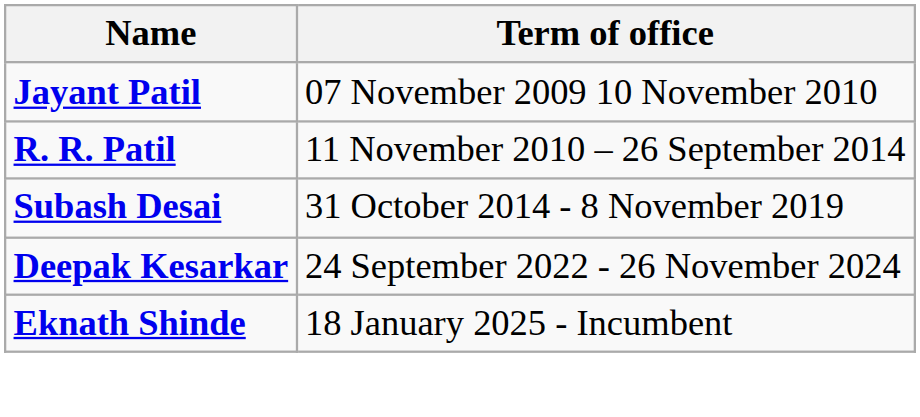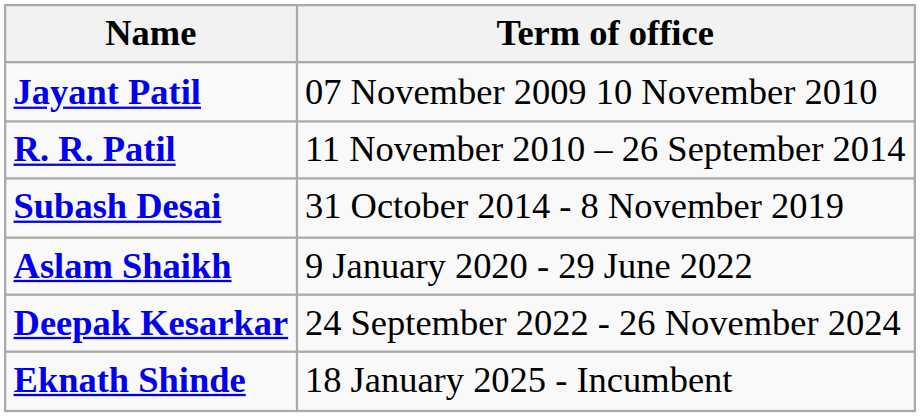 <table class="wikitable">
 <tr>
 <th>Name</th>
 <th>Term of office</th>
 </tr>
 <tr>
 <td><strong><a href='#'>Jayant Patil</a></strong><br></td>
 <td>07 November 2009	10 November 2010</td>
 </tr>
 <tr>
 <td><strong><a href='#'>R. R. Patil</a></strong><br></td>
 <td>11 November 2010 – 26 September 2014</td>
 </tr>
 <tr>
 <td><strong><a href='#'>Subash Desai</a></strong><br></td>
 <td>31 October 2014 - 8 November 2019</td>
 </tr>
 <tr>
+<td><strong><a href='#'>Aslam Shaikh</a></strong><br></td>
+<td>9 January 2020 - 29 June 2022</td>
+</tr>
+<tr>
 <td><strong><a href='#'>Deepak Kesarkar</a></strong><br></td>
 <td>24 September 2022  - 26 November 2024</td>
 </tr>
 <tr>
 <td><strong><a href='#'>Eknath Shinde</a></strong><br> </td>
 <td>18 January 2025 - Incumbent</td>
 </tr>
 </table>
